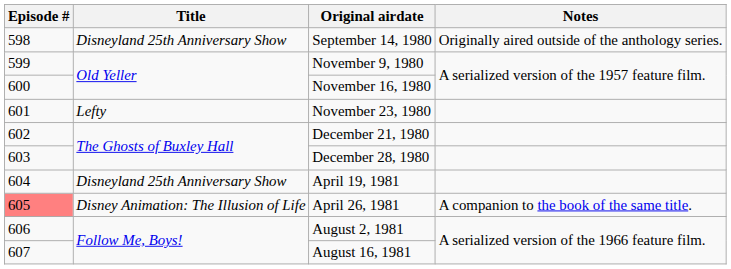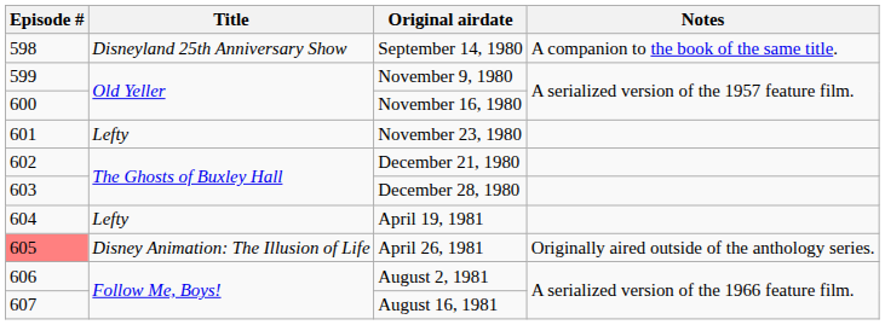 <table class="wikitable sortable">
 <tr>
 <th>Episode #</th>
 <th>Title</th>
 <th>Original airdate</th>
 <th>Notes</th>
 </tr>
 <tr>
 <td>598</td>
 <td><em>Disneyland 25th Anniversary Show</em></td>
 <td>September 14, 1980</td>
-<td>Originally aired outside of the anthology series.</td>
+<td>A companion to <a href='#'>the book of the same title</a>.</td>
 </tr>
 <tr>
 <td>599</td>
 <td rowspan="2"><em><a href='#'>Old Yeller</a></em></td>
 <td>November 9, 1980</td>
 <td rowspan="2">A serialized version of the 1957 feature film.</td>
 </tr>
 <tr>
 <td>600</td>
 <td>November 16, 1980</td>
 </tr>
 <tr>
 <td>601</td>
 <td><em>Lefty</em></td>
 <td>November 23, 1980</td>
 <td></td>
 </tr>
 <tr>
 <td>602</td>
 <td rowspan="2"><em><a href='#'>The Ghosts of Buxley Hall</a></em></td>
 <td>December 21, 1980</td>
 <td></td>
 </tr>
 <tr>
 <td>603</td>
 <td>December 28, 1980</td>
 <td></td>
 </tr>
 <tr>
 <td>604</td>
-<td><em>Disneyland 25th Anniversary Show</em></td>
+<td><em>Lefty</em></td>
 <td>April 19, 1981</td>
 <td></td>
 </tr>
 <tr>
 <td style="background:#ff8080;">605</td>
 <td><em>Disney Animation: The Illusion of Life</em></td>
 <td>April 26, 1981</td>
-<td>A companion to <a href='#'>the book of the same title</a>.</td>
+<td>Originally aired outside of the anthology series.</td>
 </tr>
 <tr>
 <td>606</td>
 <td rowspan="2"><em><a href='#'>Follow Me, Boys!</a></em></td>
 <td>August 2, 1981</td>
 <td rowspan="2">A serialized version of the 1966 feature film.</td>
 </tr>
 <tr>
 <td>607</td>
 <td>August 16, 1981</td>
 </tr>
 </table>
